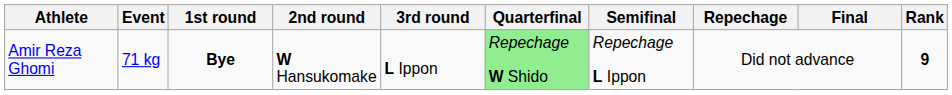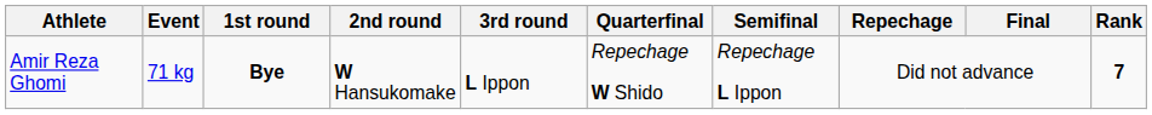 <table class="wikitable" width="98%" style="text-align:left; font-size:90%">
 <tr>
 <th width="12%">Athlete</th>
 <th width="5%">Event</th>
 <th width="11%">1st round</th>
 <th width="11%">2nd round</th>
 <th width="11%">3rd round</th>
 <th width="11%">Quarterfinal</th>
 <th width="11%">Semifinal</th>
 <th width="11%">Repechage</th>
 <th width="11%">Final</th>
 <th width="4%">Rank</th>
 </tr>
 <tr>
 <td><a href='#'>Amir Reza Ghomi</a></td>
 <td><a href='#'>71 kg</a></td>
 <td align="center"><strong>Bye</strong></td>
 <td><br><strong>W</strong> Hansukomake</td>
 <td><br><strong>L</strong> Ippon</td>
-<td style="background: lightgreen;"><em>Repechage</em><br><br><strong>W</strong> Shido</td>
+<td><em>Repechage</em><br><br><strong>W</strong> Shido</td>
 <td><em>Repechage</em><br><br><strong>L</strong> Ippon</td>
 <td colspan=2 align=center>Did not advance</td>
-<td align=center><strong>9</strong></td>
+<td align=center><strong>7</strong></td>
 </tr>
 </table>
